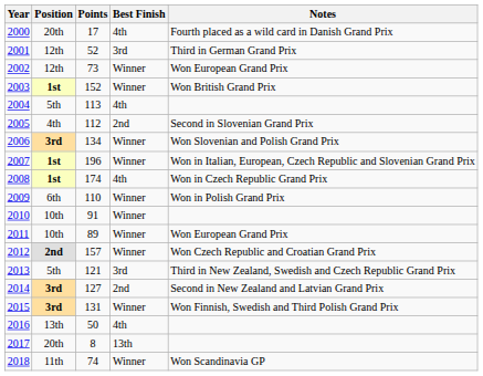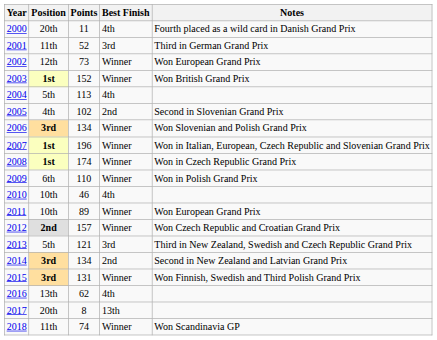 <table class="wikitable" style="font-size: 95%;">
 <tr>
 <th>Year</th>
 <th>Position</th>
 <th>Points</th>
 <th>Best Finish</th>
 <th>Notes</th>
 </tr>
 <tr>
 <td><a href='#'>2000</a></td>
 <td align="center">20th</td>
-<td align="center">17</td>
+<td align="center">11</td>
 <td>4th</td>
 <td>Fourth placed as a wild card in Danish Grand Prix</td>
 </tr>
 <tr>
 <td><a href='#'>2001</a></td>
-<td align="center">12th</td>
+<td align="center">11th</td>
 <td align="center">52</td>
 <td>3rd</td>
 <td>Third in German Grand Prix</td>
 </tr>
 <tr>
 <td><a href='#'>2002</a></td>
 <td align="center">12th</td>
 <td align="center">73</td>
 <td>Winner</td>
 <td>Won European Grand Prix</td>
 </tr>
 <tr>
 <td><a href='#'>2003</a></td>
 <td align="center" style="background:#FBFFBF;"><strong>1st</strong></td>
 <td align="center">152</td>
 <td>Winner</td>
 <td>Won British Grand Prix</td>
 </tr>
 <tr>
 <td><a href='#'>2004</a></td>
 <td align="center">5th</td>
 <td align="center">113</td>
 <td>4th</td>
 <td></td>
 </tr>
 <tr>
 <td><a href='#'>2005</a></td>
 <td align="center">4th</td>
-<td align="center">112</td>
+<td align="center">102</td>
 <td>2nd</td>
 <td>Second in Slovenian Grand Prix</td>
 </tr>
 <tr>
 <td><a href='#'>2006</a></td>
 <td align="center" style="background:#FFDF9F;"><strong>3rd</strong></td>
 <td align="center">134</td>
 <td>Winner</td>
 <td>Won Slovenian and Polish Grand Prix</td>
 </tr>
 <tr>
 <td><a href='#'>2007</a></td>
 <td align="center" style="background:#FBFFBF;"><strong>1st</strong></td>
 <td align="center">196</td>
 <td>Winner</td>
 <td>Won in Italian, European, Czech Republic and Slovenian Grand Prix</td>
 </tr>
 <tr>
 <td><a href='#'>2008</a></td>
 <td align="center" style="background:#FBFFBF;"><strong>1st</strong></td>
 <td align="center">174</td>
-<td>4th</td>
+<td>Winner</td>
 <td>Won in Czech Republic Grand Prix</td>
 </tr>
 <tr>
 <td><a href='#'>2009</a></td>
 <td align="center">6th</td>
 <td align="center">110</td>
 <td>Winner</td>
 <td>Won in Polish Grand Prix</td>
 </tr>
 <tr>
 <td><a href='#'>2010</a></td>
 <td align="center">10th</td>
-<td align="center">91</td>
-<td>Winner</td>
+<td align="center">46</td>
+<td>4th</td>
 <td></td>
 </tr>
 <tr>
 <td><a href='#'>2011</a></td>
 <td align="center">10th</td>
 <td align="center">89</td>
 <td>Winner</td>
 <td>Won European Grand Prix</td>
 </tr>
 <tr>
 <td><a href='#'>2012</a></td>
 <td align="center" style="background:#dfdfdf;"><strong>2nd</strong></td>
 <td align="center">157</td>
 <td>Winner</td>
 <td>Won Czech Republic and Croatian Grand Prix</td>
 </tr>
 <tr>
 <td><a href='#'>2013</a></td>
 <td align="center">5th</td>
 <td align="center">121</td>
 <td>3rd</td>
 <td>Third in New Zealand, Swedish and Czech Republic Grand Prix</td>
 </tr>
 <tr>
 <td><a href='#'>2014</a></td>
 <td align="center" style="background:#FFDF9F;"><strong>3rd</strong></td>
-<td align="center">127</td>
+<td align="center">134</td>
 <td>2nd</td>
 <td>Second in New Zealand and Latvian Grand Prix</td>
 </tr>
 <tr>
 <td><a href='#'>2015</a></td>
 <td align="center" style="background:#FFDF9F;"><strong>3rd</strong></td>
 <td align="center">131</td>
 <td>Winner</td>
 <td>Won Finnish, Swedish and Third Polish Grand Prix</td>
 </tr>
 <tr>
 <td><a href='#'>2016</a></td>
 <td align="center">13th</td>
-<td align="center">50</td>
+<td align="center">62</td>
 <td>4th</td>
 <td></td>
 </tr>
 <tr>
 <td><a href='#'>2017</a></td>
 <td align="center">20th</td>
 <td align="center">8</td>
 <td>13th</td>
 <td></td>
 </tr>
 <tr>
 <td><a href='#'>2018</a></td>
 <td align="center">11th</td>
 <td align="center">74</td>
 <td>Winner</td>
 <td>Won Scandinavia GP</td>
 </tr>
 </table>
